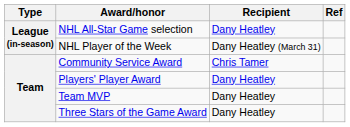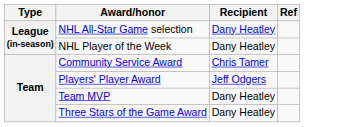 <table class="wikitable">
 <tr>
 <th scope="col">Type</th>
 <th scope="col">Award/honor</th>
 <th scope="col">Recipient</th>
 <th scope="col">Ref</th>
 </tr>
 <tr>
 <th scope="row" rowspan="2">League<br><small>(in-season)</small></th>
 <td><a href='#'>NHL All-Star Game</a> selection</td>
 <td><a href='#'>Dany Heatley</a></td>
 <td></td>
 </tr>
 <tr>
 <td>NHL Player of the Week</td>
-<td>Dany Heatley <small>(March 31)</small></td>
+<td>Dany Heatley</td>
 <td></td>
 </tr>
 <tr>
 <th scope="row" rowspan="4">Team</th>
 <td><a href='#'>Community Service Award</a></td>
 <td><a href='#'>Chris Tamer</a></td>
 <td></td>
 </tr>
 <tr>
 <td><a href='#'>Players' Player Award</a></td>
-<td><a href='#'>Dany Heatley</a></td>
+<td><a href='#'>Jeff Odgers</a></td>
 <td></td>
 </tr>
 <tr>
 <td><a href='#'>Team MVP</a></td>
 <td>Dany Heatley</td>
 <td></td>
 </tr>
 <tr>
 <td><a href='#'>Three Stars of the Game Award</a></td>
 <td>Dany Heatley</td>
 <td></td>
 </tr>
 </table>
